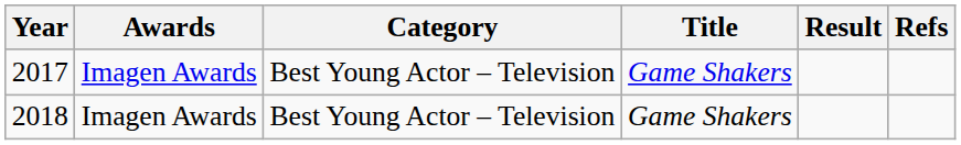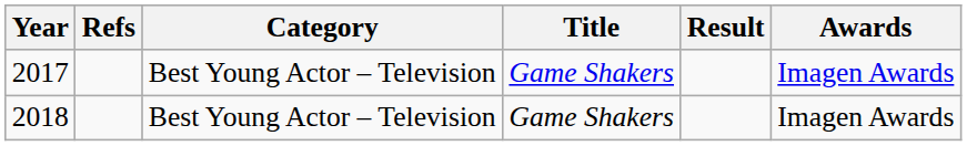 <table class="wikitable">
 <tr>
 <th>Year</th>
-<th>Awards</th>
+<th>Refs</th>
 <th>Category</th>
 <th>Title</th>
 <th>Result</th>
-<th>Refs</th>
+<th>Awards</th>
 </tr>
 <tr>
 <td>2017</td>
-<td><a href='#'>Imagen Awards</a></td>
+<td style="text-align:center;"></td>
 <td>Best Young Actor – Television</td>
 <td><em><a href='#'>Game Shakers</a></em></td>
 <td></td>
-<td style="text-align:center;"></td>
+<td><a href='#'>Imagen Awards</a></td>
 </tr>
 <tr>
 <td>2018</td>
-<td>Imagen Awards</td>
+<td style="text-align:center;"></td>
 <td>Best Young Actor – Television</td>
 <td><em>Game Shakers</em></td>
 <td></td>
-<td style="text-align:center;"></td>
+<td>Imagen Awards</td>
 </tr>
 </table>
